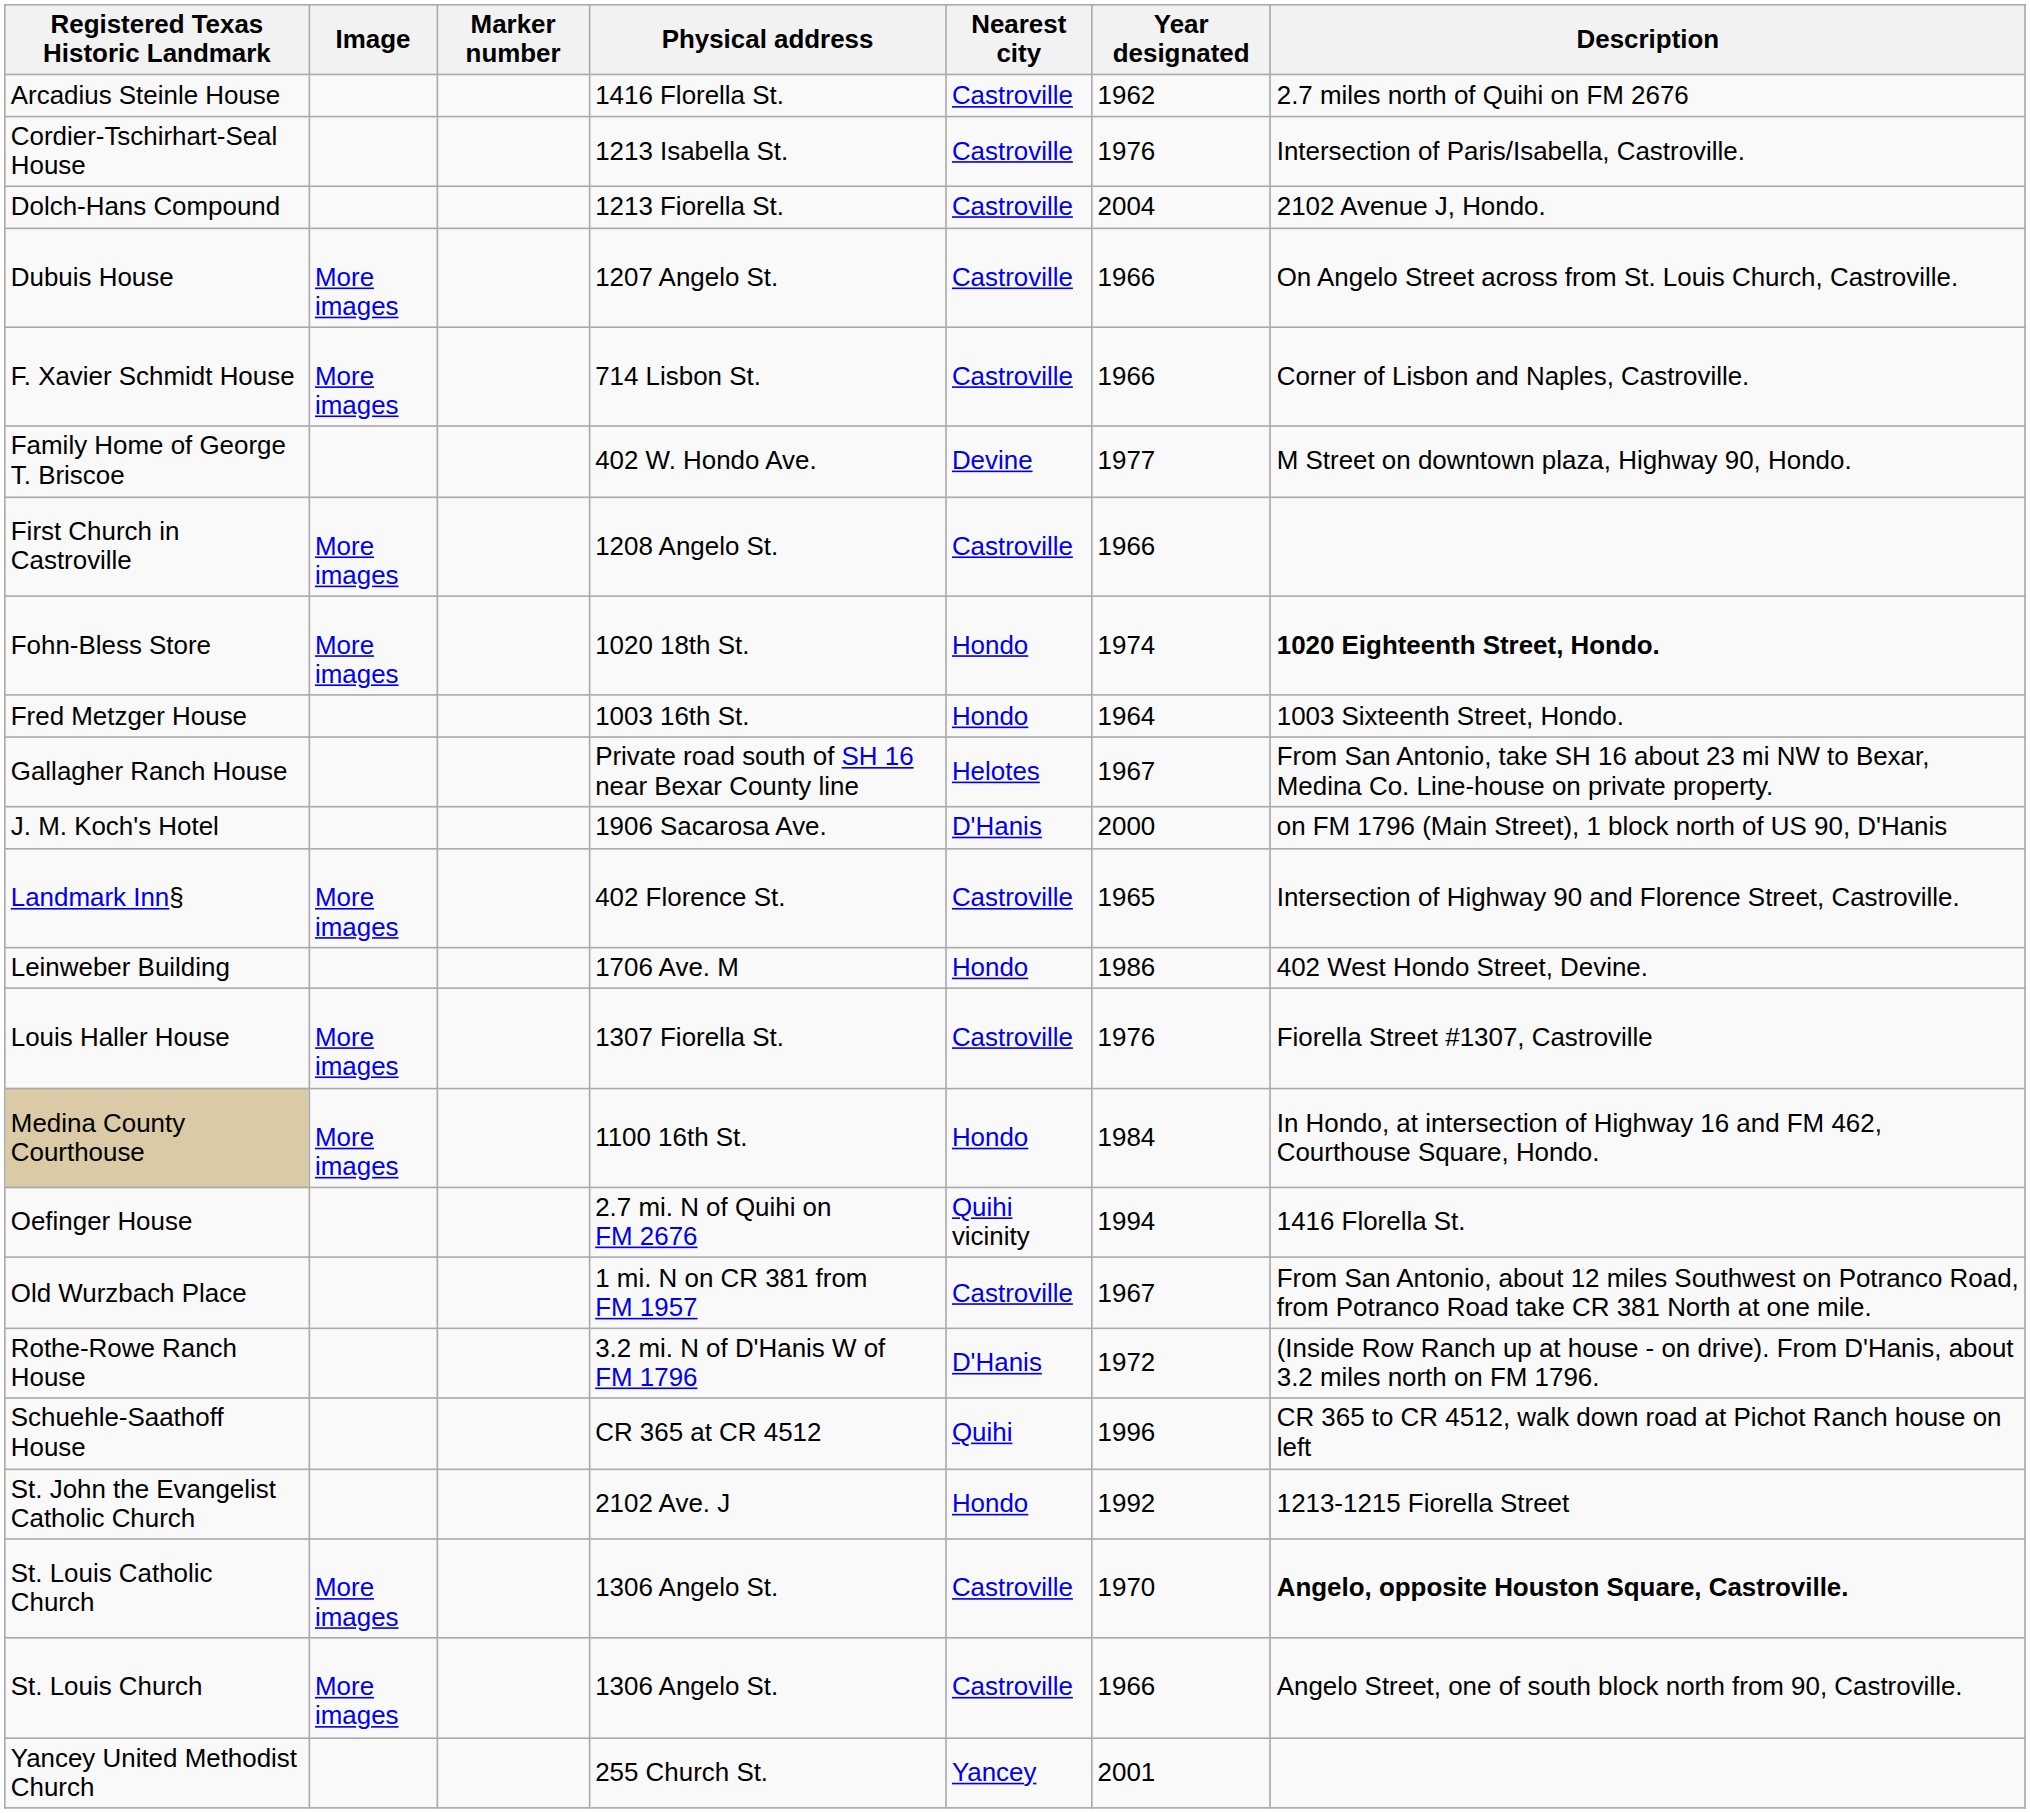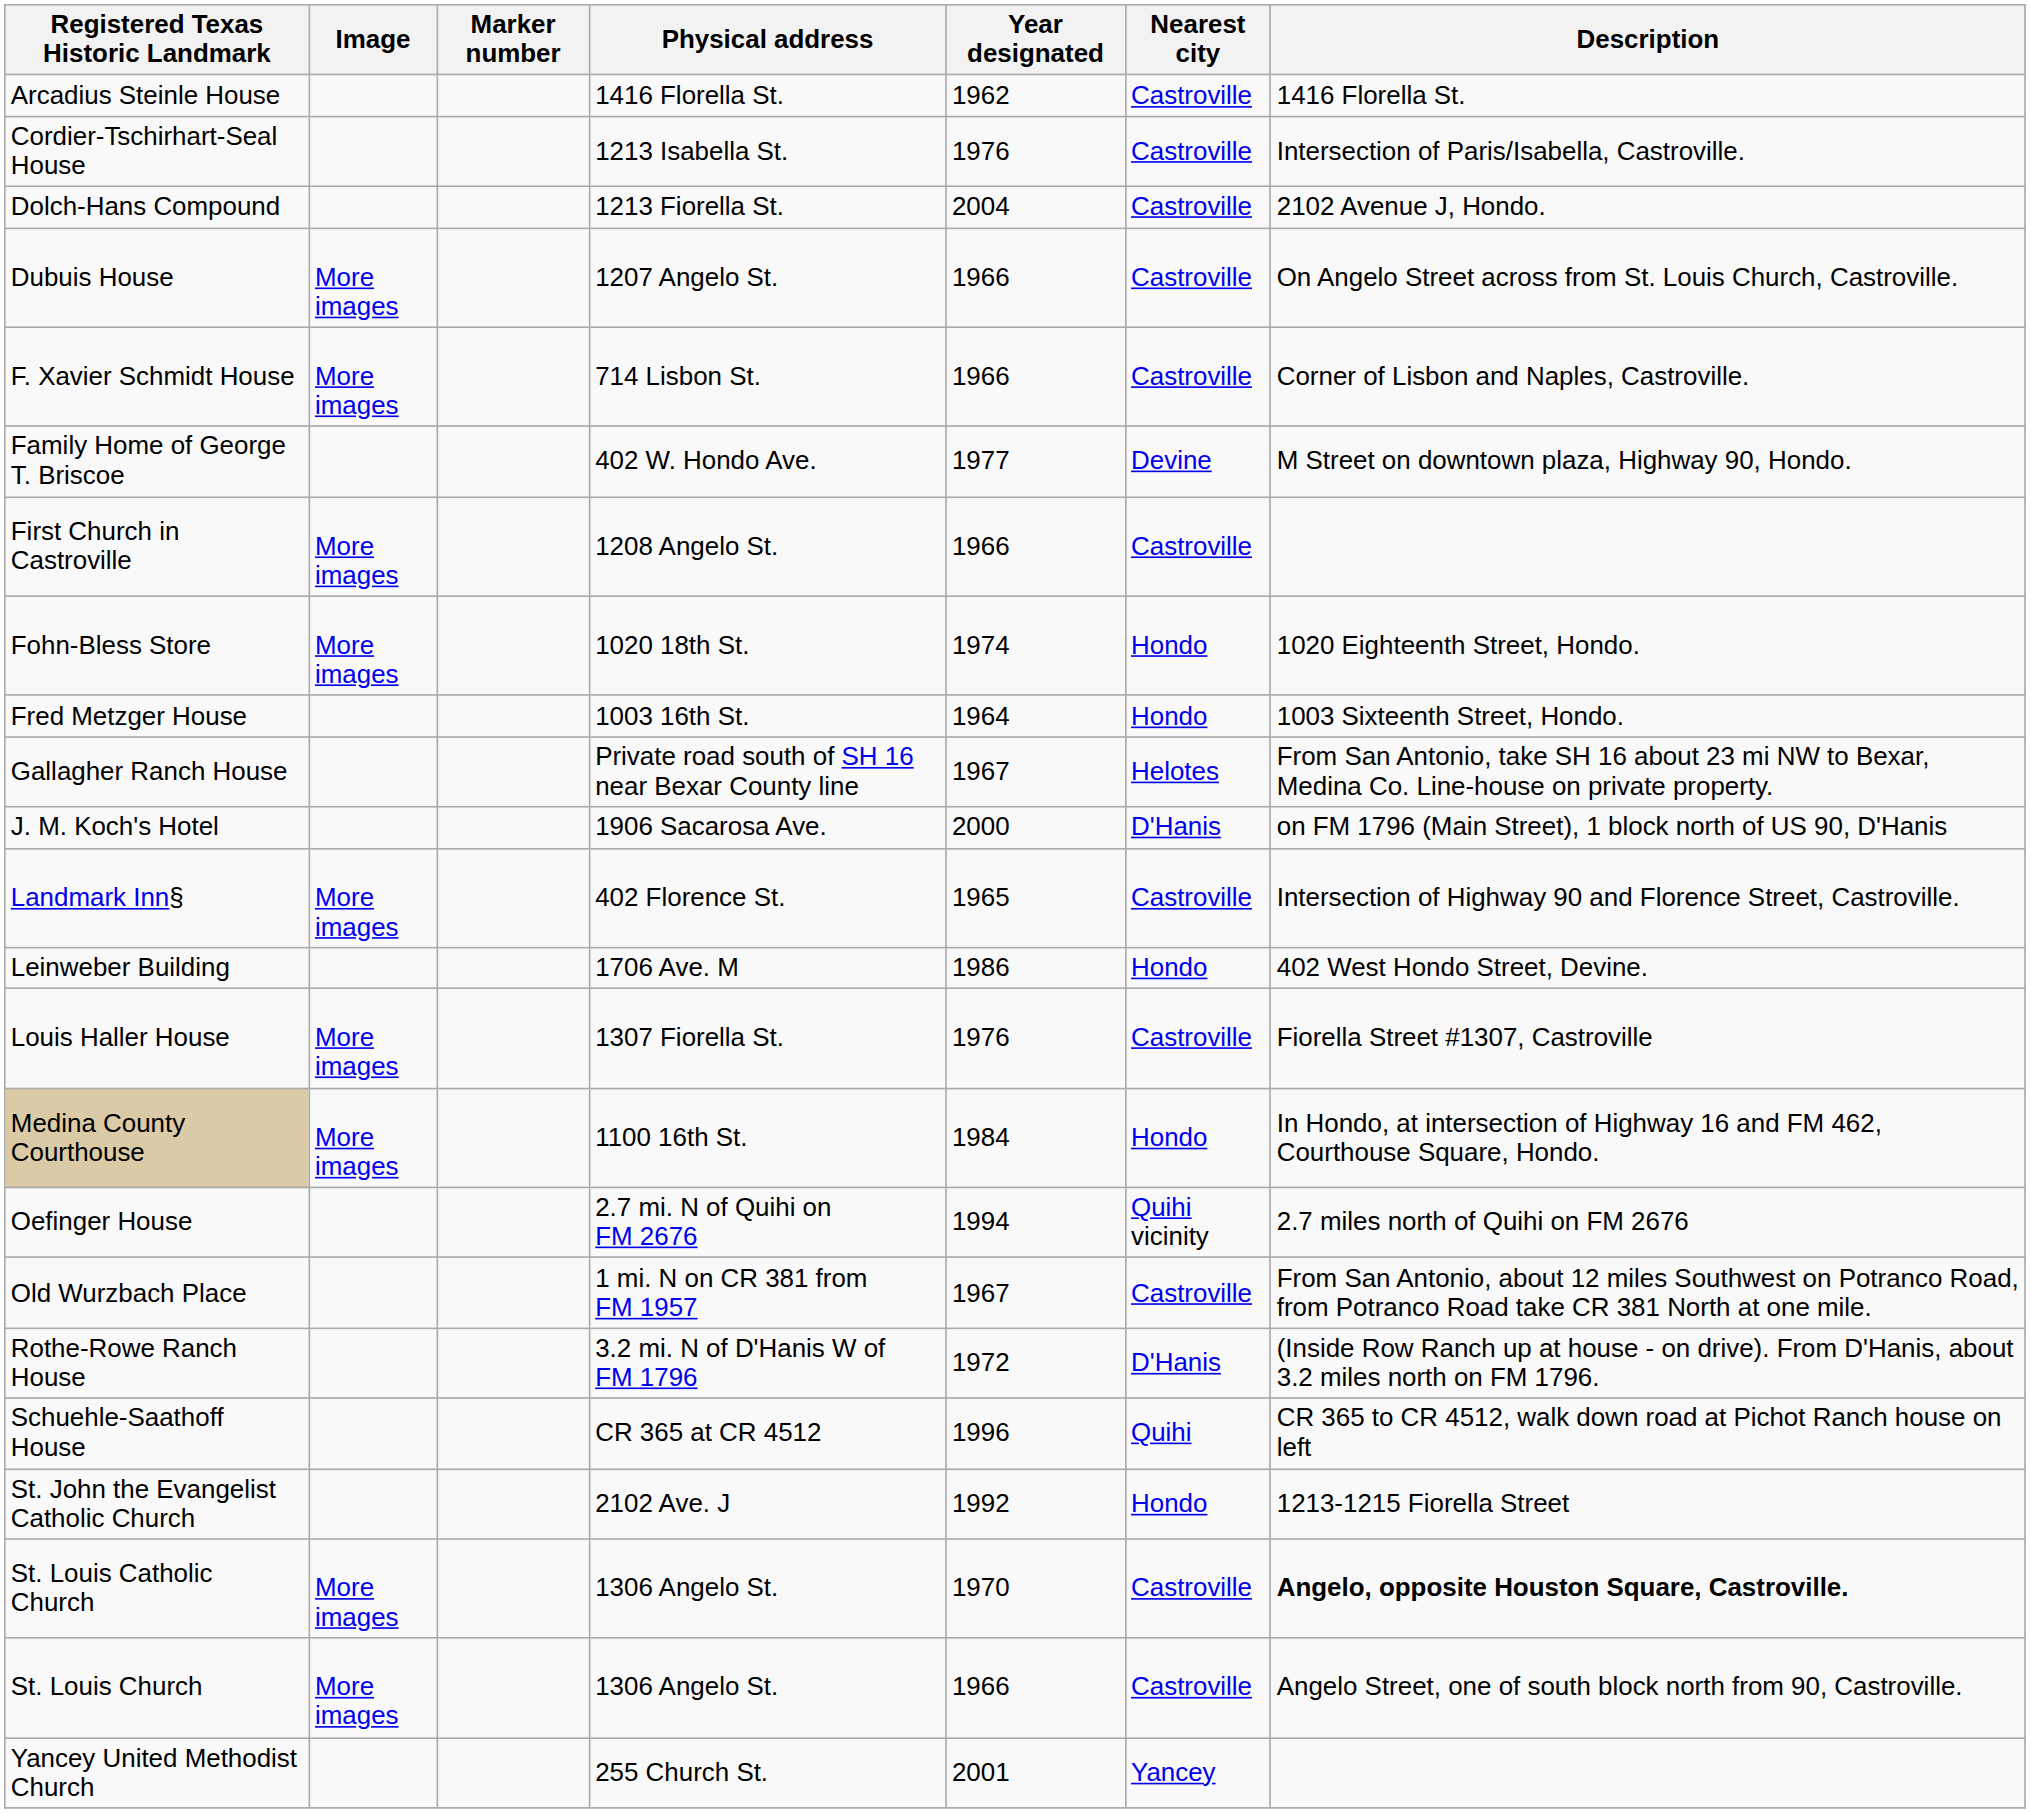 <table class="wikitable sortable">
 <tr>
 <th>Registered Texas Historic Landmark</th>
 <th>Image</th>
 <th>Marker number</th>
 <th>Physical address</th>
+<th>Year designated</th>
 <th>Nearest city</th>
-<th>Year designated</th>
 <th>Description</th>
 </tr>
 <tr>
 <td>Arcadius Steinle House</td>
 <td></td>
 <td></td>
 <td>1416 Florella St.<br></td>
+<td>1962</td>
 <td><a href='#'>Castroville</a></td>
-<td>1962</td>
-<td>2.7 miles north of Quihi on FM 2676</td>
+<td>1416 Florella St.</td>
 </tr>
 <tr>
 <td>Cordier-Tschirhart-Seal House</td>
 <td></td>
 <td></td>
 <td>1213 Isabella St.<br></td>
+<td>1976</td>
 <td><a href='#'>Castroville</a></td>
-<td>1976</td>
 <td>Intersection of Paris/Isabella, Castroville.</td>
 </tr>
 <tr>
 <td>Dolch-Hans Compound</td>
 <td></td>
 <td></td>
 <td>1213 Fiorella St.<br></td>
+<td>2004</td>
 <td><a href='#'>Castroville</a></td>
-<td>2004</td>
 <td>2102 Avenue J, Hondo.</td>
 </tr>
 <tr>
 <td>Dubuis House</td>
 <td><br> <a href='#'>More images</a></td>
 <td></td>
 <td>1207 Angelo St.<br></td>
+<td>1966</td>
 <td><a href='#'>Castroville</a></td>
-<td>1966</td>
 <td>On Angelo Street across from St. Louis Church, Castroville.</td>
 </tr>
 <tr>
 <td>F. Xavier Schmidt House</td>
 <td><br> <a href='#'>More images</a></td>
 <td></td>
 <td>714 Lisbon St.<br></td>
+<td>1966</td>
 <td><a href='#'>Castroville</a></td>
-<td>1966</td>
 <td>Corner of Lisbon and Naples, Castroville.</td>
 </tr>
 <tr>
 <td>Family Home of George T. Briscoe</td>
 <td></td>
 <td></td>
 <td>402 W. Hondo Ave.<br></td>
+<td>1977</td>
 <td><a href='#'>Devine</a></td>
-<td>1977</td>
 <td>M Street on downtown plaza, Highway 90, Hondo.</td>
 </tr>
 <tr>
 <td>First Church in Castroville</td>
 <td><br> <a href='#'>More images</a></td>
 <td></td>
 <td>1208 Angelo St.<br></td>
+<td>1966</td>
 <td><a href='#'>Castroville</a></td>
-<td>1966</td>
 <td></td>
 </tr>
 <tr>
 <td>Fohn-Bless Store</td>
 <td><br> <a href='#'>More images</a></td>
 <td></td>
 <td>1020 18th St.<br></td>
+<td>1974</td>
 <td><a href='#'>Hondo</a></td>
-<td>1974</td>
-<td><strong>1020 Eighteenth Street, Hondo.</strong></td>
+<td>1020 Eighteenth Street, Hondo.</td>
 </tr>
 <tr>
 <td>Fred Metzger House</td>
 <td></td>
 <td></td>
 <td>1003 16th St.<br></td>
+<td>1964</td>
 <td><a href='#'>Hondo</a></td>
-<td>1964</td>
 <td>1003 Sixteenth Street, Hondo.</td>
 </tr>
 <tr>
 <td>Gallagher Ranch House</td>
 <td></td>
 <td></td>
 <td>Private road south of <a href='#'>SH 16</a> near Bexar County line<br></td>
+<td>1967</td>
 <td><a href='#'>Helotes</a></td>
-<td>1967</td>
 <td>From San Antonio, take SH 16 about 23 mi NW to Bexar, Medina Co. Line-house on private property.</td>
 </tr>
 <tr>
 <td>J. M. Koch's Hotel</td>
 <td></td>
 <td></td>
 <td>1906 Sacarosa Ave.<br></td>
+<td>2000</td>
 <td><a href='#'>D'Hanis</a></td>
-<td>2000</td>
 <td>on FM 1796 (Main Street), 1 block north of US 90, D'Hanis</td>
 </tr>
 <tr>
 <td><a href='#'>Landmark Inn</a>§</td>
 <td><br> <a href='#'>More images</a></td>
 <td></td>
 <td>402 Florence St.<br></td>
+<td>1965</td>
 <td><a href='#'>Castroville</a></td>
-<td>1965</td>
 <td>Intersection of Highway 90 and Florence Street, Castroville.</td>
 </tr>
 <tr>
 <td>Leinweber Building</td>
 <td></td>
 <td></td>
 <td>1706 Ave. M<br></td>
+<td>1986</td>
 <td><a href='#'>Hondo</a></td>
-<td>1986</td>
 <td>402 West Hondo Street, Devine.</td>
 </tr>
 <tr>
 <td>Louis Haller House</td>
 <td><br> <a href='#'>More images</a></td>
 <td></td>
 <td>1307 Fiorella St.<br></td>
+<td>1976</td>
 <td><a href='#'>Castroville</a></td>
-<td>1976</td>
 <td>Fiorella Street #1307, Castroville</td>
 </tr>
 <tr>
 <td style="background: #DACAA5">Medina County Courthouse</td>
 <td><br> <a href='#'>More images</a></td>
 <td></td>
 <td>1100 16th St.<br></td>
+<td>1984</td>
 <td><a href='#'>Hondo</a></td>
-<td>1984</td>
 <td>In Hondo, at intersection of Highway 16 and FM 462, Courthouse Square, Hondo.</td>
 </tr>
 <tr>
 <td>Oefinger House</td>
 <td></td>
 <td></td>
 <td>2.7 mi. N of Quihi on <a href='#'>FM 2676</a><br></td>
+<td>1994</td>
 <td><a href='#'>Quihi</a> vicinity</td>
-<td>1994</td>
-<td>1416 Florella St.</td>
+<td>2.7 miles north of Quihi on FM 2676</td>
 </tr>
 <tr>
 <td>Old Wurzbach Place</td>
 <td></td>
 <td></td>
 <td>1 mi. N on CR 381 from <a href='#'>FM 1957</a><br></td>
+<td>1967</td>
 <td><a href='#'>Castroville</a></td>
-<td>1967</td>
 <td>From San Antonio, about 12 miles Southwest on Potranco Road, from Potranco Road take CR 381 North at one mile.</td>
 </tr>
 <tr>
 <td>Rothe-Rowe Ranch House</td>
 <td></td>
 <td></td>
 <td>3.2 mi. N of D'Hanis W of <a href='#'>FM 1796</a><br></td>
+<td>1972</td>
 <td><a href='#'>D'Hanis</a></td>
-<td>1972</td>
 <td>(Inside Row Ranch up at house - on drive). From D'Hanis, about 3.2 miles north on FM 1796.</td>
 </tr>
 <tr>
 <td>Schuehle-Saathoff House</td>
 <td></td>
 <td></td>
 <td>CR 365 at CR 4512<br></td>
+<td>1996</td>
 <td><a href='#'>Quihi</a></td>
-<td>1996</td>
 <td>CR 365 to CR 4512, walk down road at Pichot Ranch house on left</td>
 </tr>
 <tr>
 <td>St. John the Evangelist Catholic Church</td>
 <td></td>
 <td></td>
 <td>2102 Ave. J<br></td>
+<td>1992</td>
 <td><a href='#'>Hondo</a></td>
-<td>1992</td>
 <td>1213-1215 Fiorella Street</td>
 </tr>
 <tr>
 <td>St. Louis Catholic Church</td>
 <td><br> <a href='#'>More images</a></td>
 <td></td>
 <td>1306 Angelo St.<br></td>
+<td>1970</td>
 <td><a href='#'>Castroville</a></td>
-<td>1970</td>
 <td><strong>Angelo, opposite Houston Square, Castroville.</strong></td>
 </tr>
 <tr>
 <td>St. Louis Church</td>
 <td><br> <a href='#'>More images</a></td>
 <td></td>
 <td>1306 Angelo St.<br></td>
+<td>1966</td>
 <td><a href='#'>Castroville</a></td>
-<td>1966</td>
 <td>Angelo Street, one of south block north from 90, Castroville.</td>
 </tr>
 <tr>
 <td>Yancey United Methodist Church</td>
 <td></td>
 <td></td>
 <td>255 Church St.<br></td>
+<td>2001</td>
 <td><a href='#'>Yancey</a></td>
-<td>2001</td>
 <td></td>
 </tr>
 </table>
